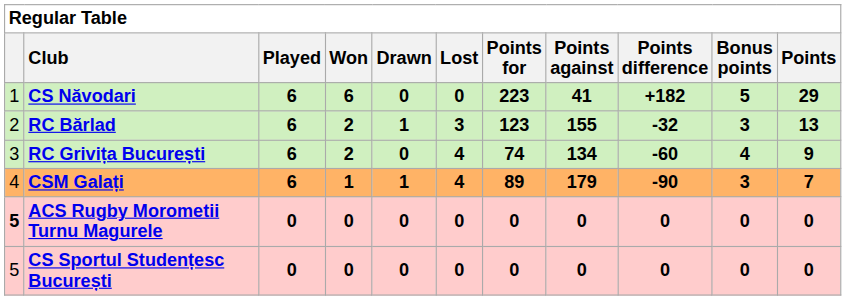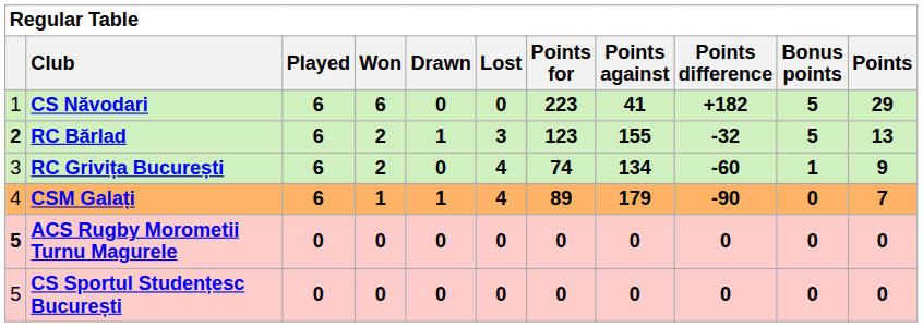 <table class="wikitable" style="float:left; margin-right:15px; text-align: centre;">
 <tr>
 <td colspan="11" bgcolor="#ffffff" cellpadding="0" cellspacing="0"><strong>Regular Table</strong></td>
 </tr>
 <tr>
 <th bgcolor="#efefef" width="10"></th>
 <th bgcolor="#efefef" style="text-align:left" width="200">Club</th>
 <th bgcolor="#efefef" width="20">Played</th>
 <th bgcolor="#efefef" width="20">Won</th>
 <th bgcolor="#efefef" width="20">Drawn</th>
 <th bgcolor="#efefef" width="20">Lost</th>
 <th bgcolor="#efefef" width="20">Points for</th>
 <th bgcolor="#efefef" width="20">Points against</th>
 <th bgcolor="#efefef" width="20">Points difference</th>
 <th bgcolor="#efefef" width="20">Bonus points</th>
 <th bgcolor="#efefef" width="20">Points</th>
 </tr>
 <tr bgcolor=#d0f0c0 align=center>
 <td>1</td>
 <td align=left><strong><a href='#'>CS Năvodari</a></strong></td>
 <td><strong>6</strong></td>
 <td><strong>6</strong></td>
 <td><strong>0</strong></td>
 <td><strong>0</strong></td>
 <td><strong>223</strong></td>
 <td><strong>41</strong></td>
 <td><strong>+182</strong></td>
 <td><strong>5</strong></td>
 <td><strong>29</strong></td>
 </tr>
 <tr bgcolor=#d0f0c0 align=center>
-<td>2</td>
+<td><strong>2</strong></td>
 <td align=left><strong><a href='#'>RC Bărlad</a></strong></td>
 <td><strong>6</strong></td>
 <td><strong>2</strong></td>
 <td><strong>1</strong></td>
 <td><strong>3</strong></td>
 <td><strong>123</strong></td>
 <td><strong>155</strong></td>
 <td><strong>-32</strong></td>
-<td><strong>3</strong></td>
+<td><strong>5</strong></td>
 <td><strong>13</strong></td>
 </tr>
 <tr bgcolor=#d0f0c0 align=center>
 <td>3</td>
 <td align=left><strong><a href='#'>RC Grivița București</a></strong></td>
 <td><strong>6</strong></td>
 <td><strong>2</strong></td>
 <td><strong>0</strong></td>
 <td><strong>4</strong></td>
 <td><strong>74</strong></td>
 <td><strong>134</strong></td>
 <td><strong>-60</strong></td>
-<td><strong>4</strong></td>
+<td><strong>1</strong></td>
 <td><strong>9</strong></td>
 </tr>
 <tr bgcolor=#ffb366 align=center>
 <td>4</td>
 <td align=left><strong><a href='#'>CSM Galați</a></strong></td>
 <td><strong>6</strong></td>
 <td><strong>1</strong></td>
 <td><strong>1</strong></td>
 <td><strong>4</strong></td>
 <td><strong>89</strong></td>
 <td><strong>179</strong></td>
 <td><strong>-90</strong></td>
-<td><strong>3</strong></td>
+<td><strong>0</strong></td>
 <td><strong>7</strong></td>
 </tr>
 <tr bgcolor=#ffcccc  align=center>
 <td><strong>5</strong></td>
 <td align=left><strong><a href='#'>ACS Rugby Morometii Turnu Magurele</a></strong></td>
 <td><strong>0</strong></td>
 <td><strong>0</strong></td>
 <td><strong>0</strong></td>
 <td><strong>0</strong></td>
 <td><strong>0</strong></td>
 <td><strong>0</strong></td>
 <td><strong>0</strong></td>
 <td><strong>0</strong></td>
 <td><strong>0</strong></td>
 </tr>
 <tr bgcolor=#ffcccc  align=center>
 <td>5</td>
 <td align=left><strong><a href='#'>CS Sportul Studențesc București</a></strong></td>
 <td><strong>0</strong></td>
 <td><strong>0</strong></td>
 <td><strong>0</strong></td>
 <td><strong>0</strong></td>
 <td><strong>0</strong></td>
 <td><strong>0</strong></td>
 <td><strong>0</strong></td>
 <td><strong>0</strong></td>
 <td><strong>0</strong></td>
 </tr>
 </table>
